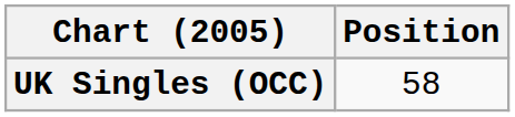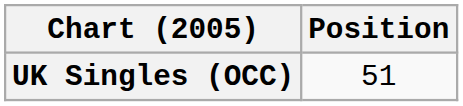 <table class="wikitable plainrowheaders" style="text-align:center">
 <tr>
 <th>Chart (2005)</th>
 <th>Position</th>
 </tr>
 <tr>
 <th scope="row">UK Singles (OCC)</th>
-<td>58</td>
+<td>51</td>
 </tr>
 </table>
